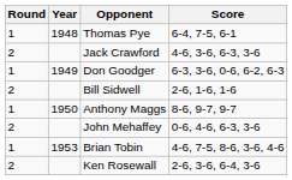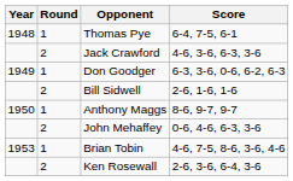 <table class="wikitable sortable">
 <tr>
+<th>Year</th>
 <th>Round</th>
-<th>Year</th>
 <th>Opponent</th>
 <th>Score</th>
 </tr>
 <tr>
+<td>1948</td>
 <td>1</td>
-<td>1948</td>
 <td>Thomas Pye</td>
 <td>6-4, 7-5, 6-1</td>
 </tr>
 <tr>
+<td></td>
 <td>2</td>
-<td></td>
 <td>Jack Crawford</td>
 <td>4-6, 3-6, 6-3, 3-6</td>
 </tr>
 <tr>
+<td>1949</td>
 <td>1</td>
-<td>1949</td>
 <td>Don Goodger</td>
 <td>6-3, 3-6, 0-6, 6-2, 6-3</td>
 </tr>
 <tr>
+<td></td>
 <td>2</td>
-<td></td>
 <td>Bill Sidwell</td>
 <td>2-6, 1-6, 1-6</td>
 </tr>
 <tr>
+<td>1950</td>
 <td>1</td>
-<td>1950</td>
 <td>Anthony Maggs</td>
 <td>8-6, 9-7, 9-7</td>
 </tr>
 <tr>
+<td></td>
 <td>2</td>
-<td></td>
 <td>John Mehaffey</td>
 <td>0-6, 4-6, 6-3, 3-6</td>
 </tr>
 <tr>
+<td>1953</td>
 <td>1</td>
-<td>1953</td>
 <td>Brian Tobin</td>
 <td>4-6, 7-5, 8-6, 3-6, 4-6</td>
 </tr>
 <tr>
+<td></td>
 <td>2</td>
-<td></td>
 <td>Ken Rosewall</td>
 <td>2-6, 3-6, 6-4, 3-6</td>
 </tr>
 </table>
